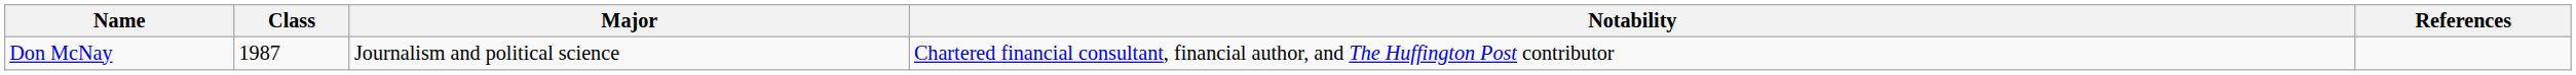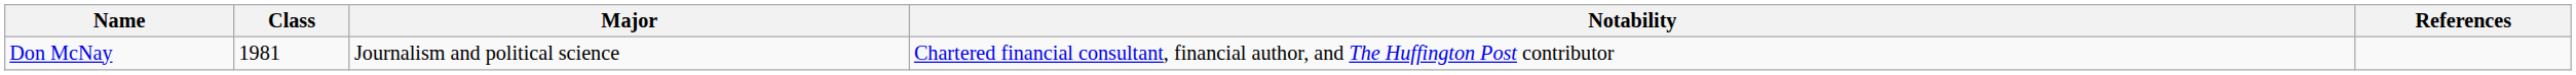 <table class="wikitable" style="width:100%;">
 <tr>
 <th>Name</th>
 <th>Class</th>
 <th>Major</th>
 <th>Notability</th>
 <th>References</th>
 </tr>
 <tr>
 <td><a href='#'>Don McNay</a></td>
-<td>1987</td>
+<td>1981</td>
 <td>Journalism and political science</td>
 <td><a href='#'>Chartered financial consultant</a>, financial author, and <em><a href='#'>The Huffington Post</a></em> contributor</td>
 <td></td>
 </tr>
 </table>
